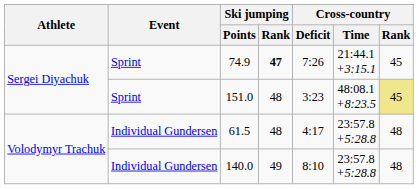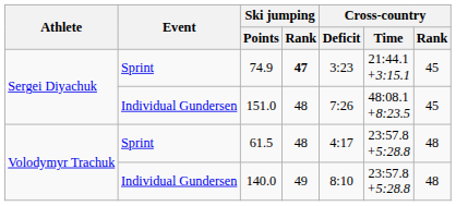 <table class="wikitable" style="font-size:90%">
 <tr>
 <th rowspan="2">Athlete</th>
 <th rowspan="2">Event</th>
 <th colspan="2">Ski jumping</th>
 <th colspan="6">Cross-country</th>
 </tr>
 <tr>
 <th>Points</th>
 <th>Rank</th>
 <th>Deficit</th>
 <th>Time</th>
 <th>Rank</th>
 </tr>
 <tr>
 <td rowspan=2><a href='#'>Sergei Diyachuk</a></td>
 <td><a href='#'>Sprint</a></td>
 <td align="center">74.9</td>
 <td align="center"><strong>47</strong></td>
-<td align="center">7:26</td>
+<td align="center">3:23</td>
 <td align="center">21:44.1<br> <em>+3:15.1</em></td>
 <td align="center">45</td>
 </tr>
 <tr>
-<td><a href='#'>Sprint</a></td>
+<td><a href='#'>Individual Gundersen</a></td>
 <td align="center">151.0</td>
 <td align="center">48</td>
-<td align="center">3:23</td>
+<td align="center">7:26</td>
 <td align="center">48:08.1<br> <em>+8:23.5</em></td>
-<td align="center" style="background: khaki;">45</td>
+<td align="center">45</td>
 </tr>
 <tr>
 <td rowspan=2><a href='#'>Volodymyr Trachuk</a></td>
-<td><a href='#'>Individual Gundersen</a></td>
+<td><a href='#'>Sprint</a></td>
 <td align="center">61.5</td>
 <td align="center">48</td>
 <td align="center">4:17</td>
 <td align="center">23:57.8<br> <em>+5:28.8</em></td>
 <td align="center">48</td>
 </tr>
 <tr>
 <td><a href='#'>Individual Gundersen</a></td>
 <td align="center">140.0</td>
 <td align="center">49</td>
 <td align="center">8:10</td>
 <td align="center">23:57.8<br> <em>+5:28.8</em></td>
 <td align="center">48</td>
 </tr>
 </table>
